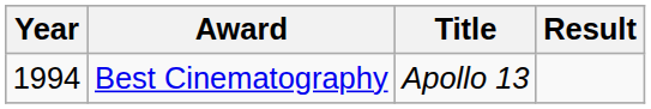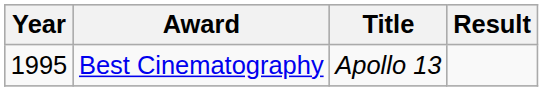 <table class="wikitable">
 <tr>
 <th>Year</th>
 <th>Award</th>
 <th>Title</th>
 <th>Result</th>
 </tr>
 <tr>
-<td>1994</td>
+<td>1995</td>
 <td><a href='#'>Best Cinematography</a></td>
 <td><em>Apollo 13</em></td>
 <td></td>
 </tr>
 </table>
